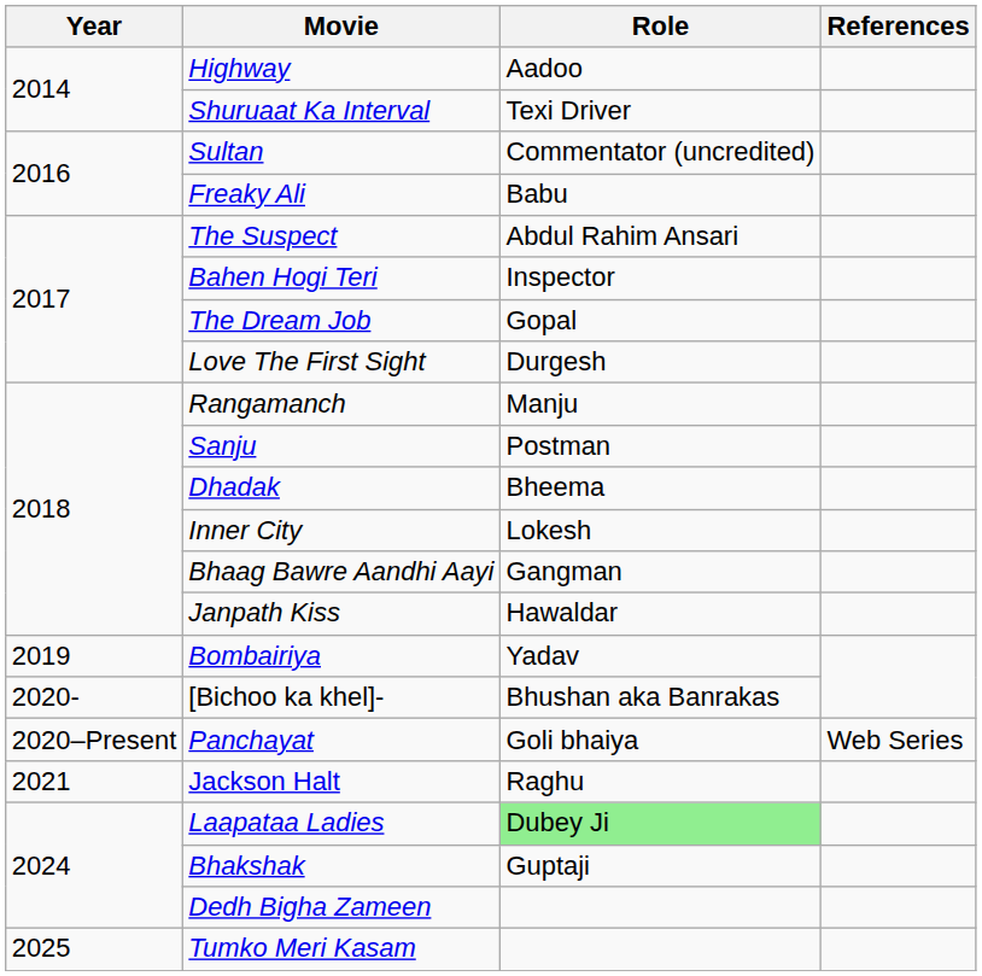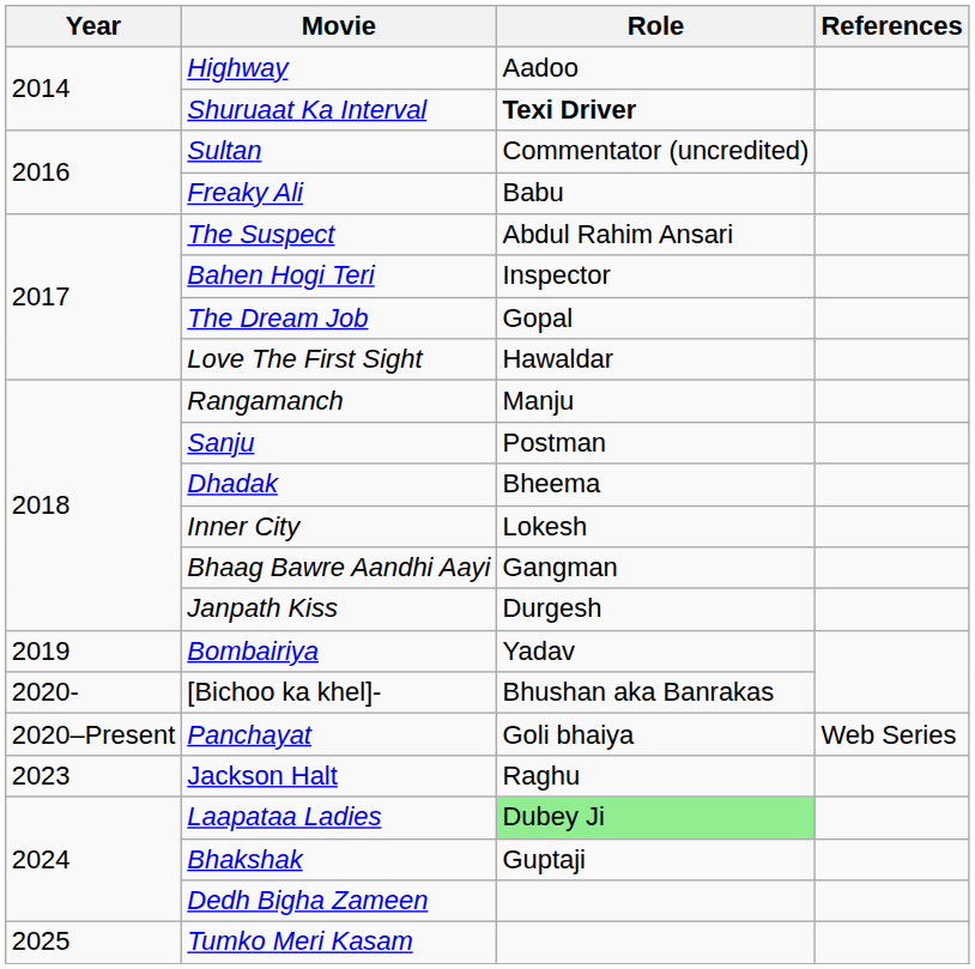 <table class="wikitable">
 <tr>
 <th>Year</th>
 <th>Movie</th>
 <th>Role</th>
 <th>References</th>
 </tr>
 <tr>
 <td rowspan=2>2014</td>
 <td><a href='#'><em>Highway</em></a></td>
 <td>Aadoo</td>
 <td></td>
 </tr>
 <tr>
 <td><em><a href='#'>Shuruaat Ka Interval</a></em></td>
-<td>Texi Driver</td>
+<td><strong>Texi Driver</strong></td>
 <td></td>
 </tr>
 <tr>
 <td rowspan=2>2016</td>
 <td><a href='#'><em>Sultan</em></a></td>
 <td>Commentator (uncredited)</td>
 <td></td>
 </tr>
 <tr>
 <td><em><a href='#'>Freaky Ali</a></em></td>
 <td>Babu</td>
 <td></td>
 </tr>
 <tr>
 <td rowspan=4>2017</td>
 <td><a href='#'><em>The Suspect</em></a></td>
 <td>Abdul Rahim Ansari</td>
 <td></td>
 </tr>
 <tr>
 <td><a href='#'><em>Bahen Hogi Teri</em></a></td>
 <td>Inspector</td>
 <td></td>
 </tr>
 <tr>
 <td><em><a href='#'>The Dream Job</a></em></td>
 <td>Gopal</td>
 <td></td>
 </tr>
 <tr>
 <td><em>Love The First Sight</em></td>
-<td>Durgesh</td>
+<td>Hawaldar</td>
 <td></td>
 </tr>
 <tr>
 <td rowspan=6>2018</td>
 <td><em>Rangamanch</em></td>
 <td>Manju</td>
 <td></td>
 </tr>
 <tr>
 <td><em><a href='#'>Sanju</a></em></td>
 <td>Postman</td>
 <td></td>
 </tr>
 <tr>
 <td><em><a href='#'>Dhadak</a></em></td>
 <td>Bheema</td>
 <td></td>
 </tr>
 <tr>
 <td><em>Inner City</em></td>
 <td>Lokesh</td>
 <td></td>
 </tr>
 <tr>
 <td><em>Bhaag Bawre Aandhi Aayi</em></td>
 <td>Gangman</td>
 <td></td>
 </tr>
 <tr>
 <td><em>Janpath Kiss</em></td>
-<td>Hawaldar</td>
+<td>Durgesh</td>
 <td></td>
 </tr>
 <tr>
 <td>2019</td>
 <td><em><a href='#'>Bombairiya</a></em></td>
 <td>Yadav</td>
 </tr>
 <tr>
 <td>2020-</td>
 <td>[Bichoo ka khel]-</td>
 <td>Bhushan aka Banrakas</td>
 </tr>
 <tr>
 <td>2020–Present</td>
 <td><a href='#'><em>Panchayat</em></a></td>
 <td>Goli bhaiya</td>
 <td>Web Series</td>
 </tr>
 <tr>
-<td>2021</td>
+<td>2023</td>
 <td><a href='#'>Jackson Halt</a></td>
 <td>Raghu</td>
 </tr>
 <tr>
 <td rowspan=3>2024</td>
 <td><em><a href='#'>Laapataa Ladies</a></em></td>
 <td style="background: lightgreen;">Dubey Ji</td>
 <td></td>
 </tr>
 <tr>
 <td><em><a href='#'>Bhakshak</a></em></td>
 <td>Guptaji</td>
 <td></td>
 </tr>
 <tr>
 <td><em><a href='#'>Dedh Bigha Zameen</a></em></td>
 <td></td>
 <td></td>
 </tr>
 <tr>
 <td>2025</td>
 <td><em><a href='#'>Tumko Meri Kasam</a></em></td>
 <td></td>
 <td></td>
 </tr>
 </table>
